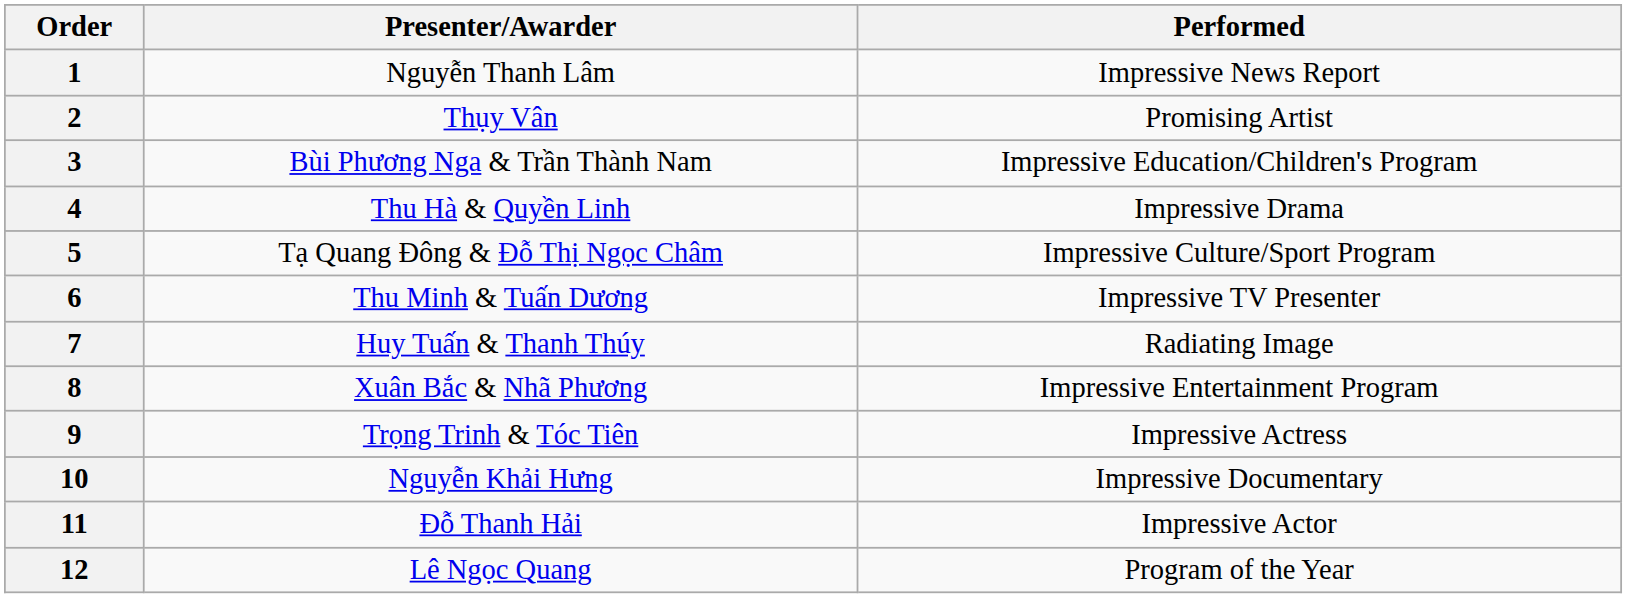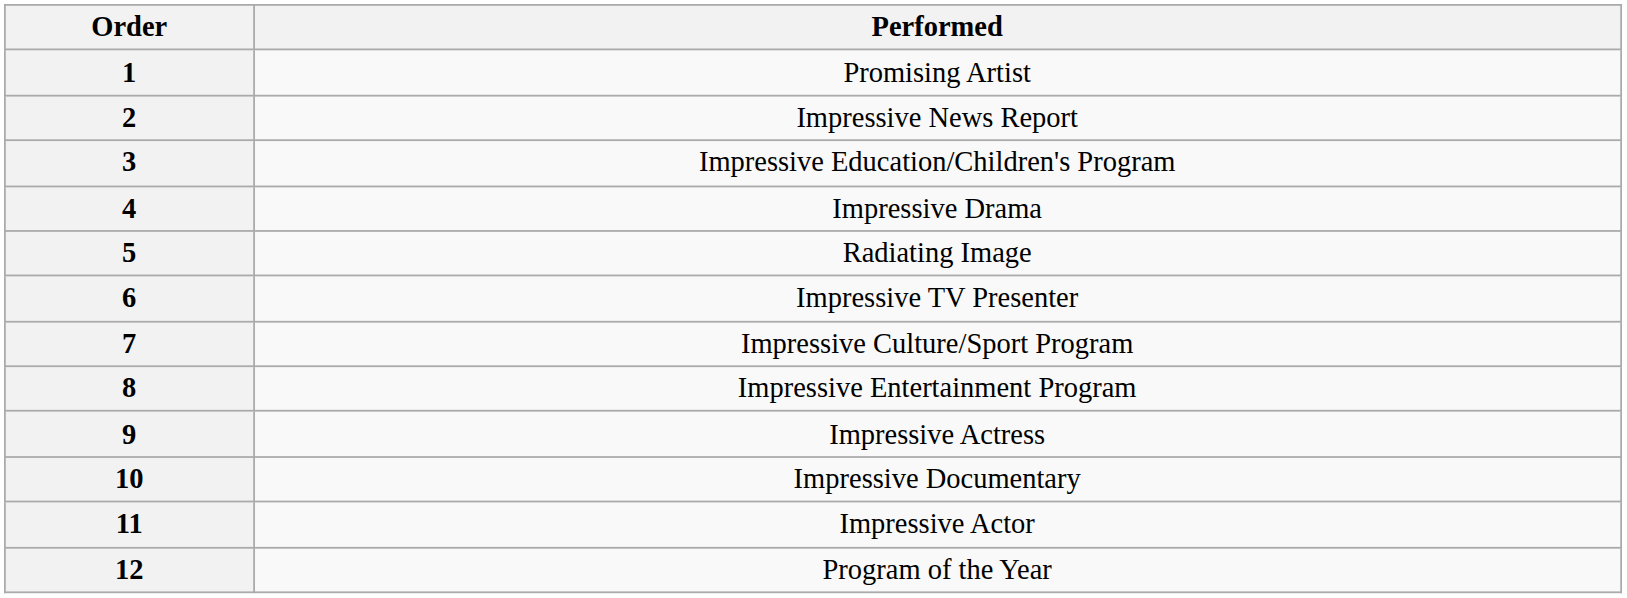 <table class="wikitable" style="text-align:center; width:71.9%;">
 <tr>
 <th>Order</th>
-<th>Presenter/Awarder</th>
 <th>Performed</th>
 </tr>
 <tr>
 <th>1</th>
-<td>Nguyễn Thanh Lâm</td>
+<td>Promising Artist</td>
+</tr>
+<tr>
+<th>2</th>
 <td>Impressive News Report</td>
 </tr>
 <tr>
-<th>2</th>
-<td><a href='#'>Thụy Vân</a></td>
-<td>Promising Artist</td>
-</tr>
-<tr>
 <th>3</th>
-<td><a href='#'>Bùi Phương Nga</a> & Trần Thành Nam</td>
 <td>Impressive Education/Children's Program</td>
 </tr>
 <tr>
 <th>4</th>
-<td><a href='#'>Thu Hà</a> & <a href='#'>Quyền Linh</a></td>
 <td>Impressive Drama</td>
 </tr>
 <tr>
 <th>5</th>
-<td>Tạ Quang Đông & <a href='#'>Đỗ Thị Ngọc Châm</a></td>
-<td>Impressive Culture/Sport Program</td>
+<td>Radiating Image</td>
 </tr>
 <tr>
 <th>6</th>
-<td><a href='#'>Thu Minh</a> & <a href='#'>Tuấn Dương</a></td>
 <td>Impressive TV Presenter</td>
 </tr>
 <tr>
 <th>7</th>
-<td><a href='#'>Huy Tuấn</a> & <a href='#'>Thanh Thúy</a></td>
-<td>Radiating Image</td>
+<td>Impressive Culture/Sport Program</td>
 </tr>
 <tr>
 <th>8</th>
-<td><a href='#'>Xuân Bắc</a> & <a href='#'>Nhã Phương</a></td>
 <td>Impressive Entertainment Program</td>
 </tr>
 <tr>
 <th>9</th>
-<td><a href='#'>Trọng Trinh</a> & <a href='#'>Tóc Tiên</a></td>
 <td>Impressive Actress</td>
 </tr>
 <tr>
 <th>10</th>
-<td><a href='#'>Nguyễn Khải Hưng</a></td>
 <td>Impressive Documentary</td>
 </tr>
 <tr>
 <th>11</th>
-<td><a href='#'>Đỗ Thanh Hải</a></td>
 <td>Impressive Actor</td>
 </tr>
 <tr>
 <th>12</th>
-<td><a href='#'>Lê Ngọc Quang</a></td>
 <td>Program of the Year</td>
 </tr>
 </table>
